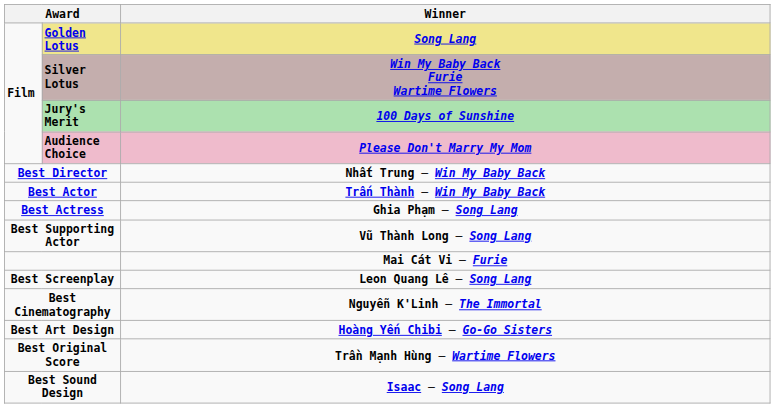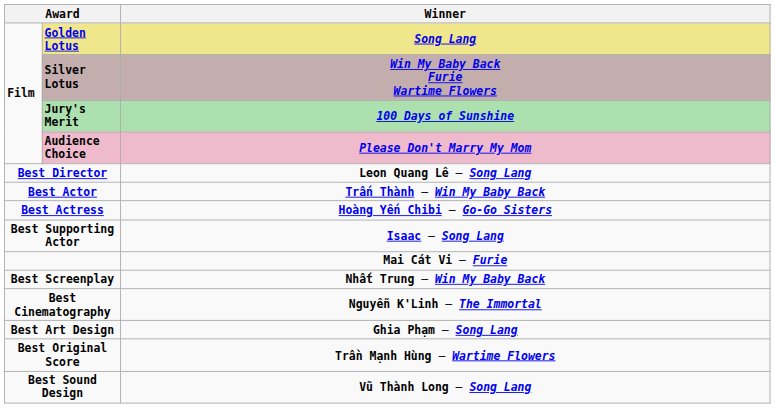 <table class=wikitable>
 <tr>
 <th width="12%" colspan="2">Award</th>
 <th width="76%">Winner</th>
 </tr>
 <tr>
 <td rowspan="4"><strong>Film</strong></td>
 <td style="background:#F0E68C"><strong><a href='#'>Golden Lotus</a></strong></td>
 <td style="background:#F0E68C" align=center><strong><em><a href='#'>Song Lang</a></em></strong></td>
 </tr>
 <tr>
 <td style="background:#C4AEAD"><strong>Silver Lotus</strong></td>
 <td style="background:#C4AEAD" align=center><strong><em><a href='#'>Win My Baby Back</a></em></strong><br><strong><em><a href='#'>Furie</a></em></strong><br><strong><em><a href='#'>Wartime Flowers</a></em></strong></td>
 </tr>
 <tr>
 <td style="background:#ACE1AF"><strong>Jury's Merit</strong></td>
 <td style="background:#ACE1AF" align=center><strong><em><a href='#'>100 Days of Sunshine</a></em></strong></td>
 </tr>
 <tr>
 <td style="background:#EFBBCC"><strong>Audience Choice</strong></td>
 <td style="background:#EFBBCC" align=center><strong><em><a href='#'>Please Don't Marry My Mom</a></em></strong></td>
 </tr>
 <tr>
 <td colspan="2" align=center><strong><a href='#'>Best Director</a></strong></td>
-<td align=center><strong>Nhất Trung</strong> – <strong><em><a href='#'>Win My Baby Back</a></em></strong></td>
+<td align=center><strong>Leon Quang Lê</strong> – <strong><em><a href='#'>Song Lang</a></em></strong></td>
 </tr>
 <tr>
 <td colspan="2" align=center><strong><a href='#'>Best Actor</a></strong></td>
 <td align=center><strong><a href='#'>Trấn Thành</a></strong> – <strong><em><a href='#'>Win My Baby Back</a></em></strong></td>
 </tr>
 <tr>
 <td colspan="2" align=center><strong><a href='#'>Best Actress</a></strong></td>
-<td align=center><strong>Ghia Phạm</strong> – <strong><em><a href='#'>Song Lang</a></em></strong></td>
+<td align=center><strong><a href='#'>Hoàng Yến Chibi</a></strong> – <strong><em><a href='#'>Go-Go Sisters</a></em></strong></td>
 </tr>
 <tr>
 <td colspan="2" align=center><strong>Best Supporting Actor</strong></td>
-<td align=center><strong>Vũ Thành Long</strong> – <strong><em><a href='#'>Song Lang</a></em></strong></td>
+<td align=center><strong><a href='#'>Isaac</a></strong> – <strong><em><a href='#'>Song Lang</a></em></strong></td>
 </tr>
 <tr>
 <td colspan="2" align=center><strong></strong></td>
 <td align=center><strong>Mai Cát Vi</strong> – <strong><em><a href='#'>Furie</a></em></strong></td>
 </tr>
 <tr>
 <td colspan="2" align=center><strong>Best Screenplay</strong></td>
-<td align=center><strong>Leon Quang Lê</strong> – <strong><em><a href='#'>Song Lang</a></em></strong></td>
+<td align=center><strong>Nhất Trung</strong> – <strong><em><a href='#'>Win My Baby Back</a></em></strong></td>
 </tr>
 <tr>
 <td colspan="2" align=center><strong>Best Cinematography</strong></td>
 <td align=center><strong>Nguyễn K'Linh	</strong> – <strong><em><a href='#'>The Immortal</a></em></strong></td>
 </tr>
 <tr>
 <td colspan="2" align=center><strong>Best Art Design</strong></td>
-<td align=center><strong><a href='#'>Hoàng Yến Chibi</a></strong> – <strong><em><a href='#'>Go-Go Sisters</a></em></strong></td>
+<td align=center><strong>Ghia Phạm</strong> – <strong><em><a href='#'>Song Lang</a></em></strong></td>
 </tr>
 <tr>
 <td colspan="2" align=center><strong>Best Original Score</strong></td>
 <td align=center><strong>Trần Mạnh Hùng</strong> – <strong><em><a href='#'>Wartime Flowers</a></em></strong></td>
 </tr>
 <tr>
 <td colspan="2" align=center><strong>Best Sound Design</strong></td>
-<td align=center><strong><a href='#'>Isaac</a></strong> – <strong><em><a href='#'>Song Lang</a></em></strong></td>
+<td align=center><strong>Vũ Thành Long</strong> – <strong><em><a href='#'>Song Lang</a></em></strong></td>
 </tr>
 </table>
